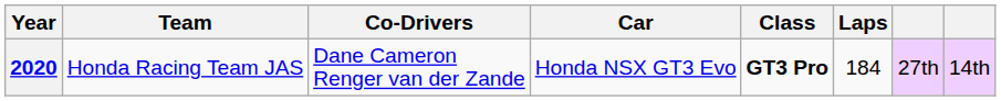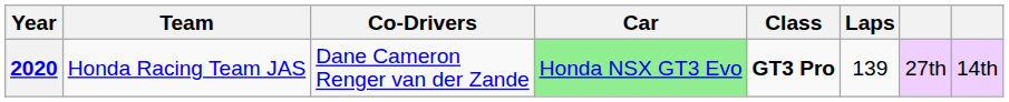 <table class="wikitable" style="font-size: 90%;">
 <tr>
 <th>Year</th>
 <th>Team</th>
 <th>Co-Drivers</th>
 <th>Car</th>
 <th>Class</th>
 <th>Laps</th>
 <th></th>
 <th></th>
 </tr>
 <tr>
 <th><a href='#'>2020</a></th>
 <td> <a href='#'>Honda Racing Team JAS</a></td>
 <td> <a href='#'>Dane Cameron</a><br> <a href='#'>Renger van der Zande</a></td>
-<td><a href='#'>Honda NSX GT3 Evo</a></td>
+<td style="background: lightgreen;"><a href='#'>Honda NSX GT3 Evo</a></td>
 <td align=center><strong>GT3 Pro</strong></td>
-<td align=center>184</td>
+<td align=center>139</td>
 <td style="background:#EFCFFF;">27th</td>
 <td style="background:#EFCFFF;">14th</td>
 </tr>
 </table>
